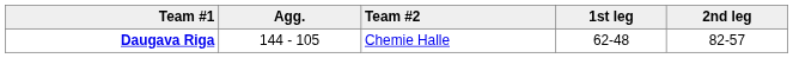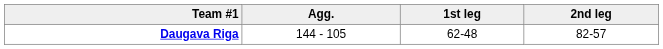 <table border=1 cellspacing=0 cellpadding=4 style="border-collapse: collapse;" width=70%>
 <tr bgcolor="efefef">
 <th align=right>Team #1</th>
 <th>Agg.</th>
-<th align=left>Team #2</th>
 <th>1st leg</th>
 <th>2nd leg</th>
 </tr>
 <tr>
 <td align=right><strong><a href='#'>Daugava Riga</a></strong> </td>
 <td align=center>144 - 105</td>
-<td> <a href='#'>Chemie Halle</a></td>
 <td align=center>62-48</td>
 <td align=center>82-57</td>
 </tr>
 </table>
